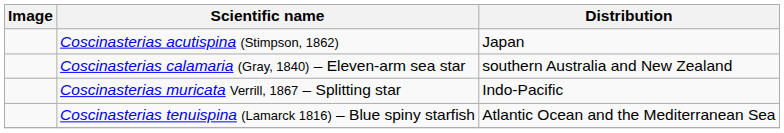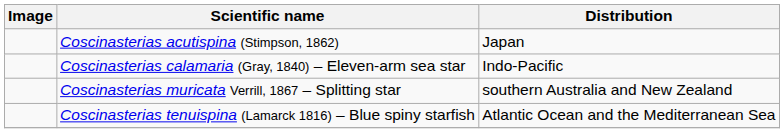 <table class="wikitable">
 <tr>
 <th>Image</th>
 <th>Scientific name</th>
 <th>Distribution</th>
 </tr>
 <tr>
 <td></td>
 <td><em><a href='#'>Coscinasterias acutispina</a></em> <small>(Stimpson, 1862)</small></td>
 <td>Japan</td>
 </tr>
 <tr>
 <td></td>
 <td><em><a href='#'>Coscinasterias calamaria</a></em> <small>(Gray, 1840)</small> – Eleven-arm sea star</td>
-<td>southern Australia and New Zealand</td>
+<td>Indo-Pacific</td>
 </tr>
 <tr>
 <td></td>
 <td><em><a href='#'>Coscinasterias muricata</a></em> <small>Verrill, 1867</small>  – Splitting star</td>
-<td>Indo-Pacific</td>
+<td>southern Australia and New Zealand</td>
 </tr>
 <tr>
 <td></td>
 <td><em><a href='#'>Coscinasterias tenuispina</a></em> <small>(Lamarck 1816)</small> – Blue spiny starfish</td>
 <td>Atlantic Ocean and the Mediterranean Sea</td>
 </tr>
 <tr>
 </tr>
 </table>
